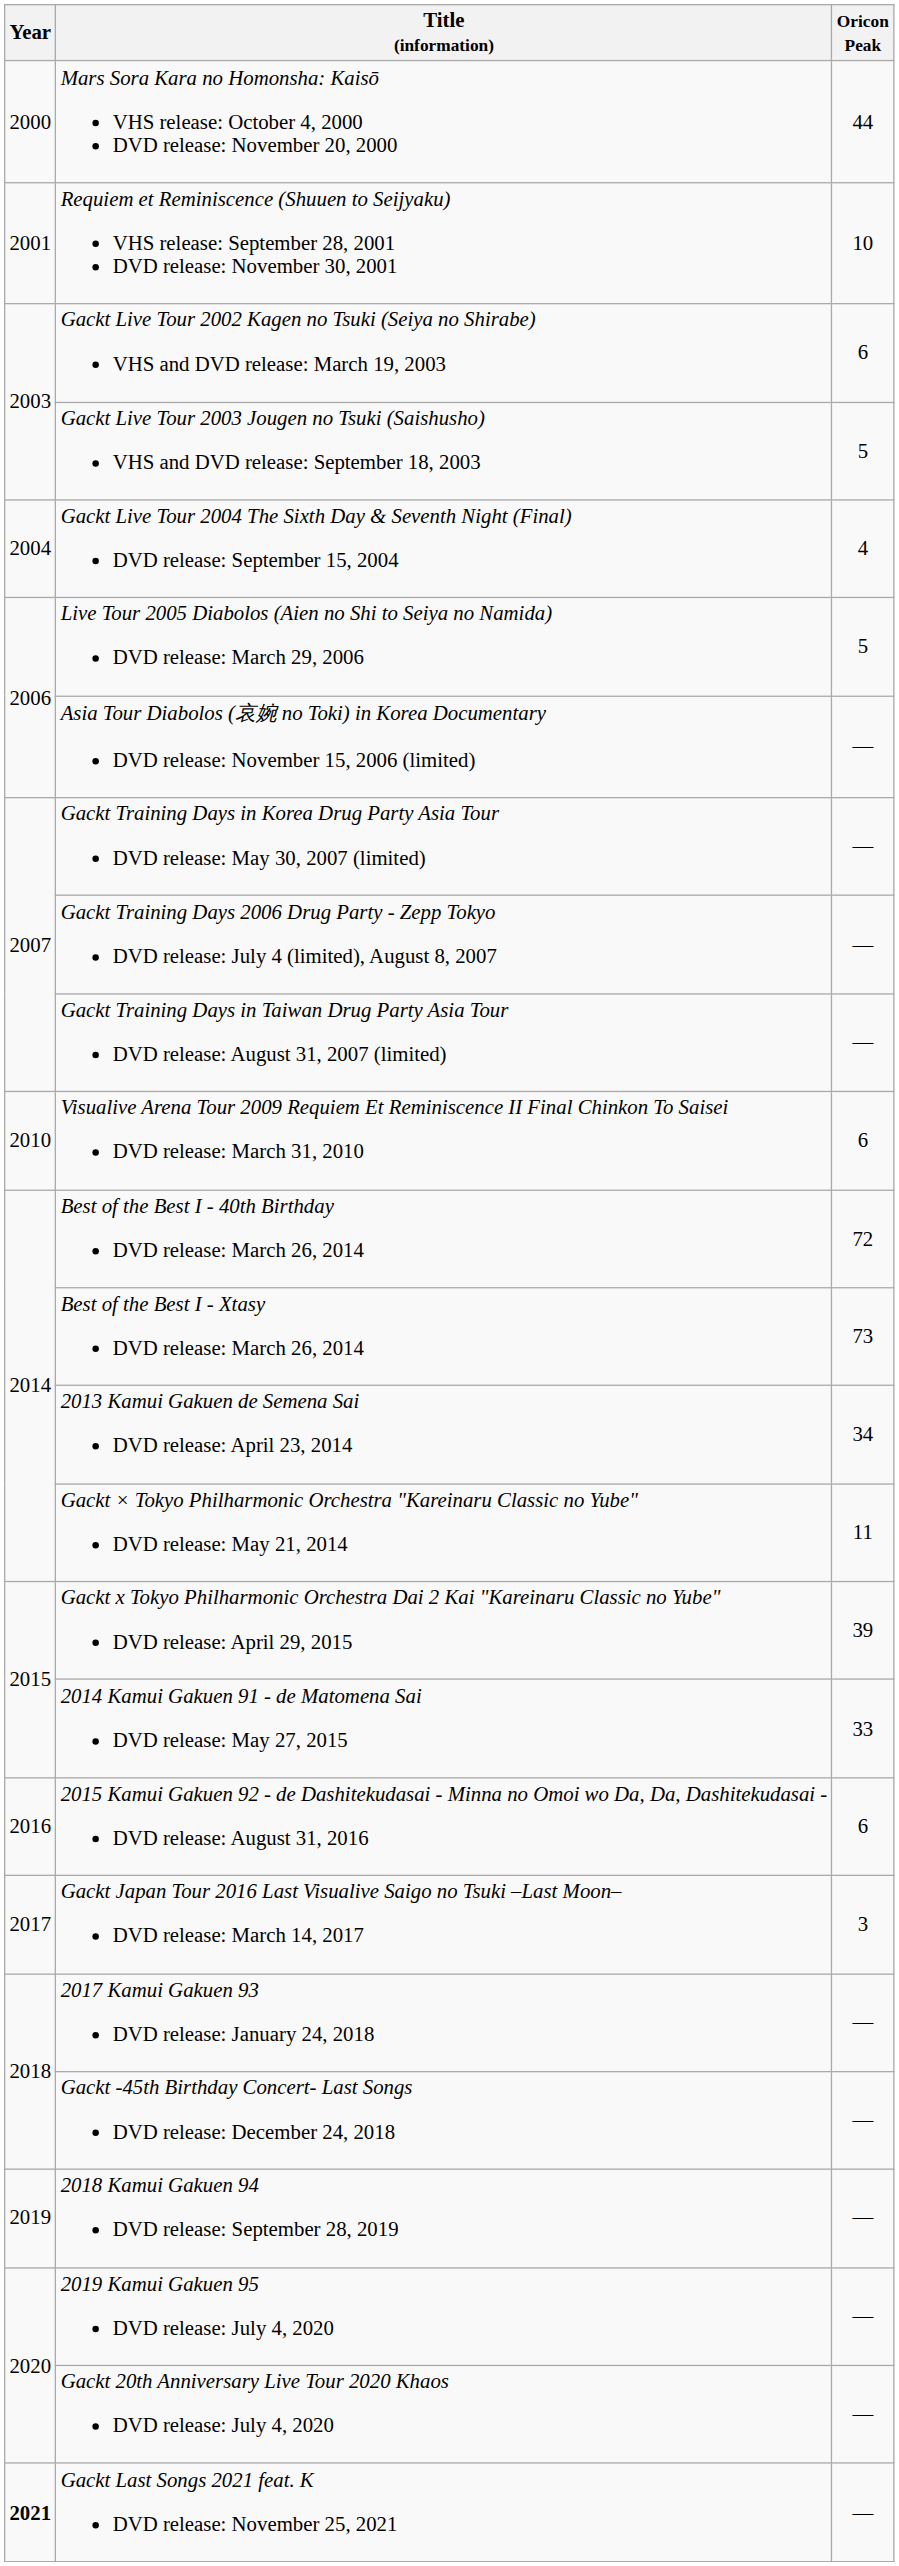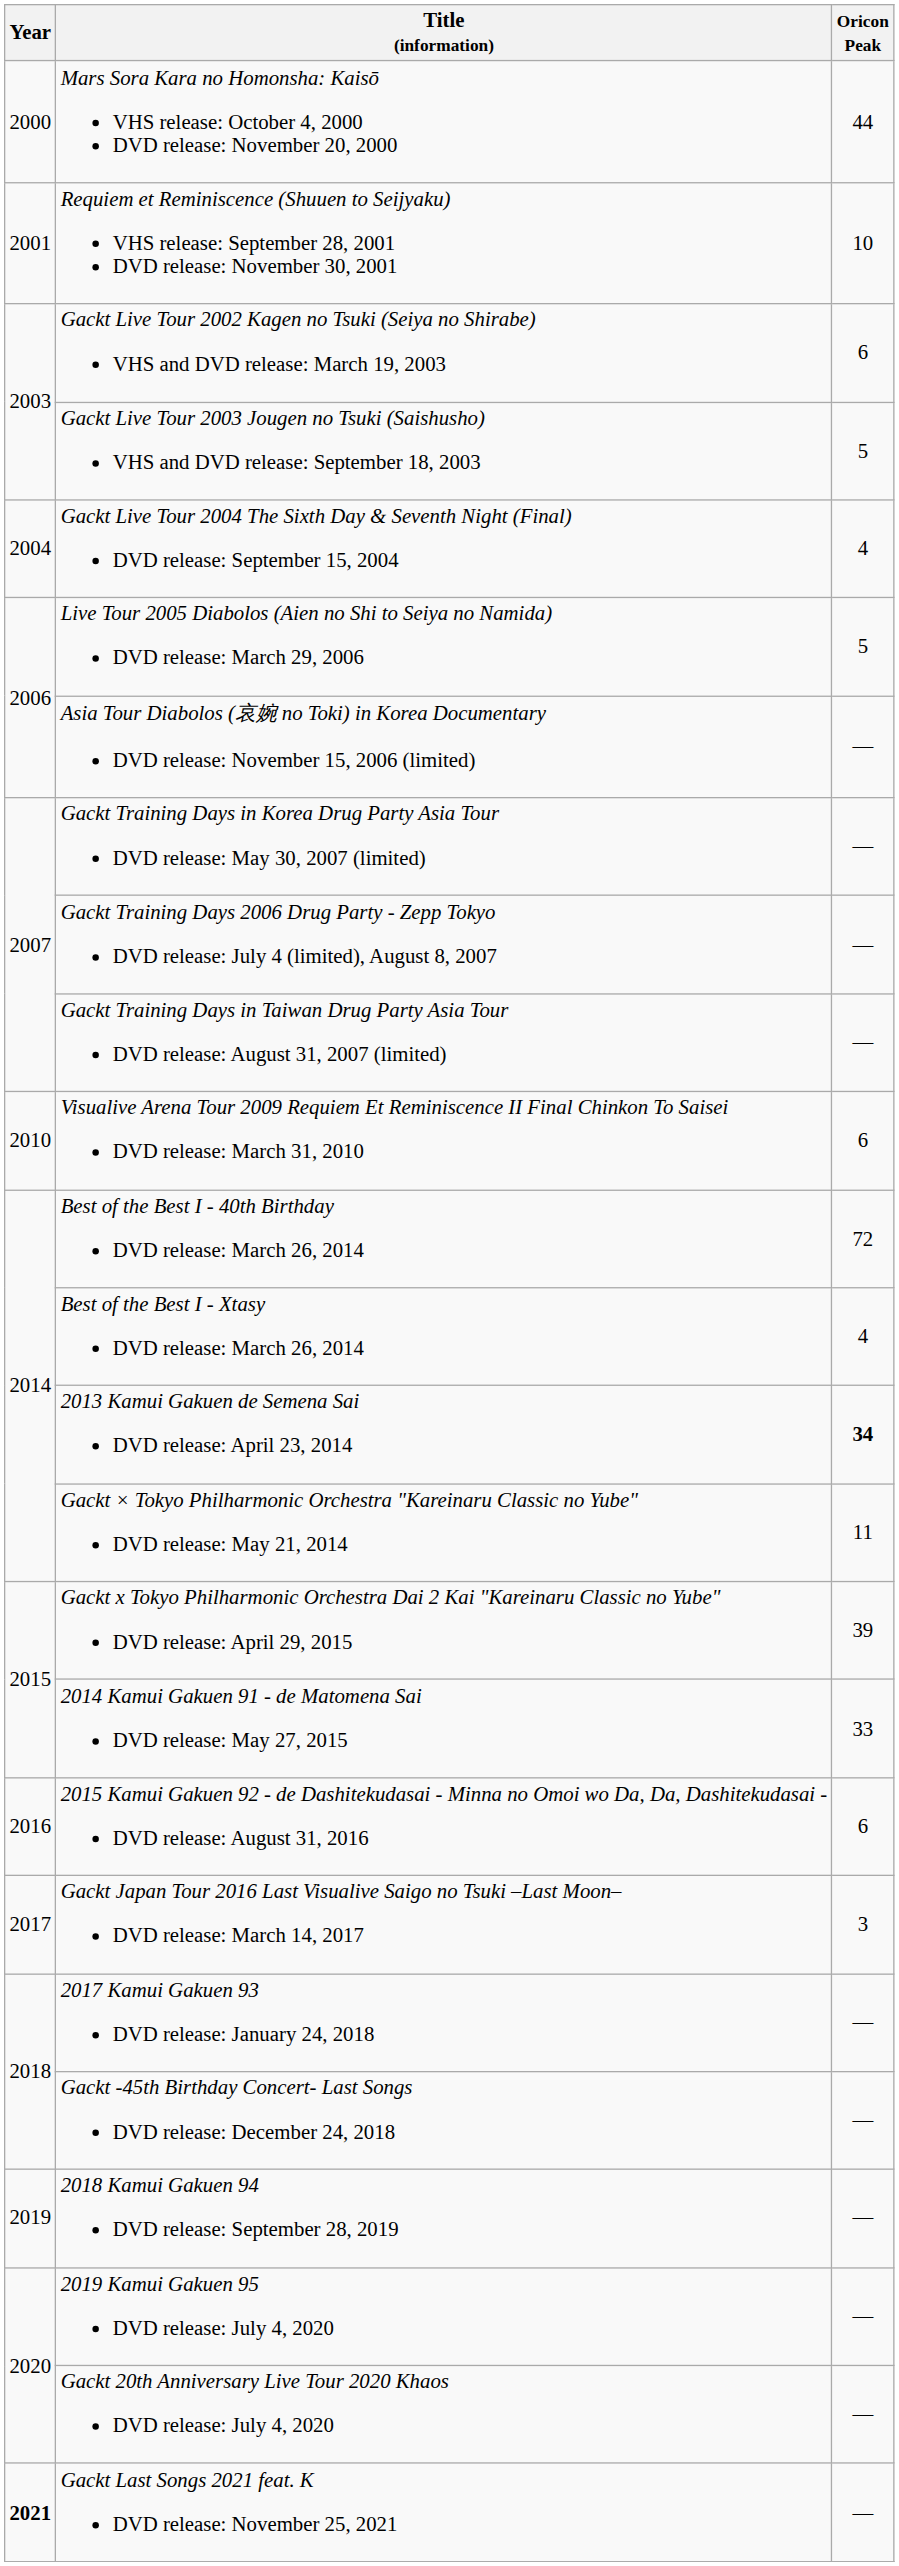 <table class="wikitable">
 <tr>
 <th>Year</th>
 <th>Title<br><small>(information)</small><br></th>
 <th><small>Oricon<br>Peak</small><br></th>
 </tr>
 <tr>
 <td>2000</td>
 <td><em>Mars Sora Kara no Homonsha: Kaisō</em><br><ul><li>VHS release: October 4, 2000</li><li>DVD release: November 20, 2000</li></ul></td>
 <td style="text-align:center;">44</td>
 </tr>
 <tr>
 <td>2001</td>
 <td><em>Requiem et Reminiscence (Shuuen to Seijyaku)</em><br><ul><li>VHS release: September 28, 2001</li><li>DVD release: November 30, 2001</li></ul></td>
 <td style="text-align:center;">10</td>
 </tr>
 <tr>
 <td rowspan="2">2003</td>
 <td><em>Gackt Live Tour 2002 Kagen no Tsuki (Seiya no Shirabe)</em><br><ul><li>VHS and DVD release: March 19, 2003</li></ul></td>
 <td style="text-align:center;">6</td>
 </tr>
 <tr>
 <td><em>Gackt Live Tour 2003 Jougen no Tsuki (Saishusho)</em><br><ul><li>VHS and DVD release: September 18, 2003</li></ul></td>
 <td style="text-align:center;">5</td>
 </tr>
 <tr>
 <td>2004</td>
 <td><em>Gackt Live Tour 2004 The Sixth Day & Seventh Night (Final)</em><br><ul><li>DVD release: September 15, 2004</li></ul></td>
 <td style="text-align:center;">4</td>
 </tr>
 <tr>
 <td rowspan="2">2006</td>
 <td><em>Live Tour 2005 Diabolos (Aien no Shi to Seiya no Namida)</em><br><ul><li>DVD release: March 29, 2006</li></ul></td>
 <td style="text-align:center;">5</td>
 </tr>
 <tr>
 <td><em>Asia Tour Diabolos (哀婉 no Toki) in Korea Documentary</em><br><ul><li>DVD release: November 15, 2006 (limited)</li></ul></td>
 <td style="text-align:center;">—</td>
 </tr>
 <tr>
 <td rowspan="3">2007</td>
 <td><em>Gackt Training Days in Korea Drug Party Asia Tour</em><br><ul><li>DVD release: May 30, 2007 (limited)</li></ul></td>
 <td style="text-align:center;">—</td>
 </tr>
 <tr>
 <td><em>Gackt Training Days 2006 Drug Party - Zepp Tokyo</em><br><ul><li>DVD release: July 4 (limited), August 8, 2007</li></ul></td>
 <td style="text-align:center;">—</td>
 </tr>
 <tr>
 <td><em>Gackt Training Days in Taiwan Drug Party Asia Tour</em><br><ul><li>DVD release: August 31, 2007 (limited)</li></ul></td>
 <td style="text-align:center;">—</td>
 </tr>
 <tr>
 <td>2010</td>
 <td><em>Visualive Arena Tour 2009 Requiem Et Reminiscence II Final Chinkon To Saisei</em><br><ul><li>DVD release: March 31, 2010</li></ul></td>
 <td style="text-align:center;">6</td>
 </tr>
 <tr>
 <td rowspan="4">2014</td>
 <td><em>Best of the Best I - 40th Birthday</em><br><ul><li>DVD release: March 26, 2014</li></ul></td>
 <td style="text-align:center;">72</td>
 </tr>
 <tr>
 <td><em>Best of the Best I - Xtasy</em><br><ul><li>DVD release: March 26, 2014</li></ul></td>
-<td style="text-align:center;">73</td>
+<td style="text-align:center;">4</td>
 </tr>
 <tr>
 <td><em>2013 Kamui Gakuen de Semena Sai</em><br><ul><li>DVD release: April 23, 2014</li></ul></td>
-<td style="text-align:center;">34</td>
+<td style="text-align:center;"><strong>34</strong></td>
 </tr>
 <tr>
 <td><em>Gackt × Tokyo Philharmonic Orchestra "Kareinaru Classic no Yube"</em><br><ul><li>DVD release: May 21, 2014</li></ul></td>
 <td style="text-align:center;">11</td>
 </tr>
 <tr>
 <td rowspan="2">2015</td>
 <td><em>Gackt x Tokyo Philharmonic Orchestra Dai 2 Kai "Kareinaru Classic no Yube"</em><br><ul><li>DVD release: April 29, 2015</li></ul></td>
 <td style="text-align:center;">39</td>
 </tr>
 <tr>
 <td><em>2014 Kamui Gakuen 91 - de Matomena Sai</em><br><ul><li>DVD release: May 27, 2015</li></ul></td>
 <td style="text-align:center;">33</td>
 </tr>
 <tr>
 <td>2016</td>
 <td><em>2015 Kamui Gakuen 92 - de Dashitekudasai - Minna no Omoi wo Da, Da, Dashitekudasai -</em><br><ul><li>DVD release: August 31, 2016</li></ul></td>
 <td style="text-align:center;">6</td>
 </tr>
 <tr>
 <td>2017</td>
 <td><em>Gackt Japan Tour 2016 Last Visualive Saigo no Tsuki –Last Moon–</em><br><ul><li>DVD release: March 14, 2017</li></ul></td>
 <td style="text-align:center;">3</td>
 </tr>
 <tr>
 <td rowspan="2">2018</td>
 <td><em>2017 Kamui Gakuen 93</em><br><ul><li>DVD release: January 24, 2018</li></ul></td>
 <td style="text-align:center;">—</td>
 </tr>
 <tr>
 <td><em>Gackt -45th Birthday Concert- Last Songs</em><br><ul><li>DVD release: December 24, 2018</li></ul></td>
 <td style="text-align:center;">—</td>
 </tr>
 <tr>
 <td>2019</td>
 <td><em>2018 Kamui Gakuen 94</em><br><ul><li>DVD release: September 28, 2019</li></ul></td>
 <td style="text-align:center;">—</td>
 </tr>
 <tr>
 <td rowspan="2">2020</td>
 <td><em>2019 Kamui Gakuen 95</em><br><ul><li>DVD release: July 4, 2020</li></ul></td>
 <td style="text-align:center;">—</td>
 </tr>
 <tr>
 <td><em>Gackt 20th Anniversary Live Tour 2020 Khaos</em><br><ul><li>DVD release: July 4, 2020</li></ul></td>
 <td style="text-align:center;">—</td>
 </tr>
 <tr>
 <td><strong>2021</strong></td>
 <td><em>Gackt Last Songs 2021 feat. K</em><br><ul><li>DVD release: November 25, 2021</li></ul></td>
 <td style="text-align:center;">—</td>
 </tr>
 <tr>
 </tr>
 </table>
